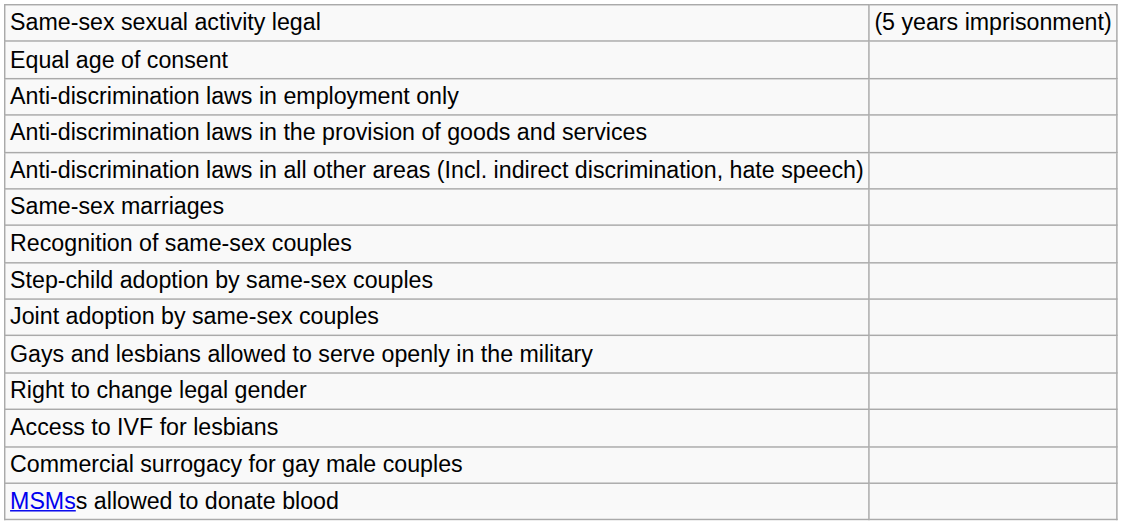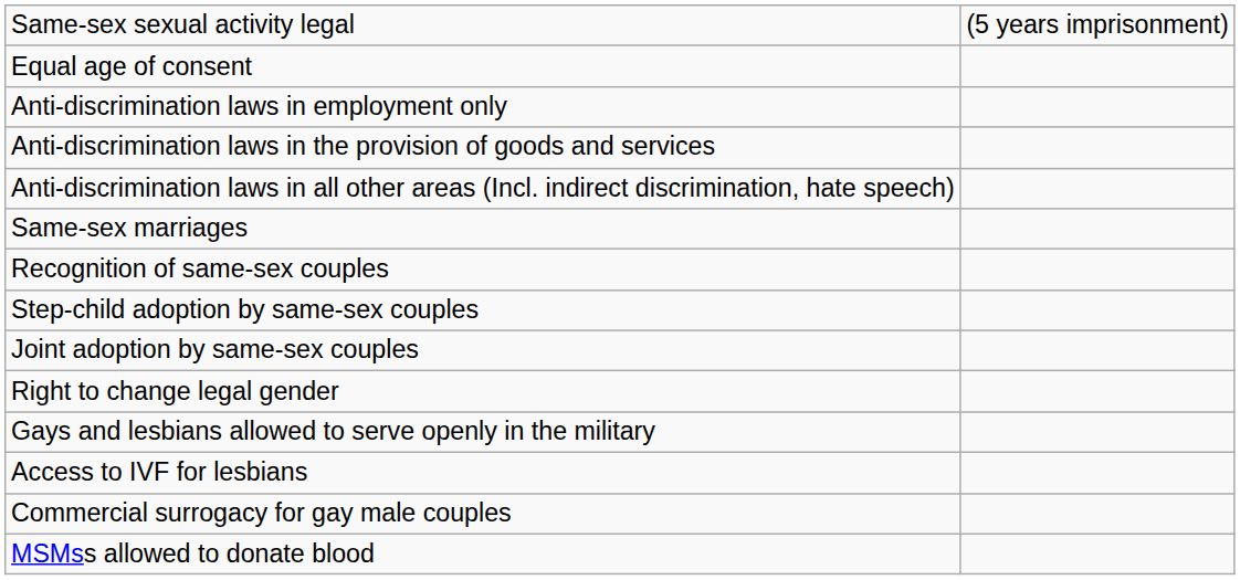 <table class="wikitable">
 <tr>
 <td>Same-sex sexual activity legal</td>
 <td> (5 years imprisonment)</td>
 </tr>
 <tr>
 <td>Equal age of consent</td>
 <td></td>
 </tr>
 <tr>
 <td>Anti-discrimination laws in employment only</td>
 <td></td>
 </tr>
 <tr>
 <td>Anti-discrimination laws in the provision of goods and services</td>
 <td></td>
 </tr>
 <tr>
 <td>Anti-discrimination laws in all other areas (Incl. indirect discrimination, hate speech)</td>
 <td></td>
 </tr>
 <tr>
 <td>Same-sex marriages</td>
 <td></td>
 </tr>
 <tr>
 <td>Recognition of same-sex couples</td>
 <td></td>
 </tr>
 <tr>
 <td>Step-child adoption by same-sex couples</td>
 <td></td>
 </tr>
 <tr>
 <td>Joint adoption by same-sex couples</td>
 <td></td>
 </tr>
 <tr>
-<td>Gays and lesbians allowed to serve openly in the military</td>
+<td>Right to change legal gender</td>
 <td></td>
 </tr>
 <tr>
-<td>Right to change legal gender</td>
+<td>Gays and lesbians allowed to serve openly in the military</td>
 <td></td>
 </tr>
 <tr>
 <td>Access to IVF for lesbians</td>
 <td></td>
 </tr>
 <tr>
 <td>Commercial surrogacy for gay male couples</td>
 <td></td>
 </tr>
 <tr>
 <td><a href='#'>MSMs</a>s allowed to donate blood</td>
 <td></td>
 </tr>
 </table>
